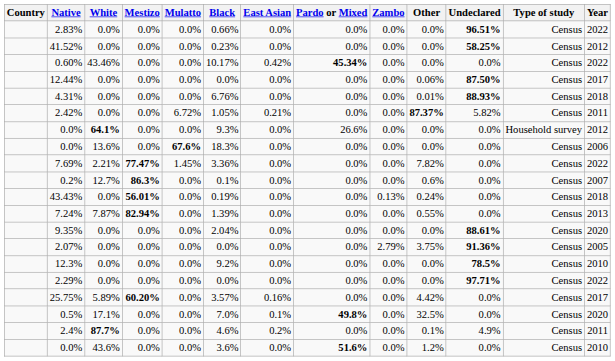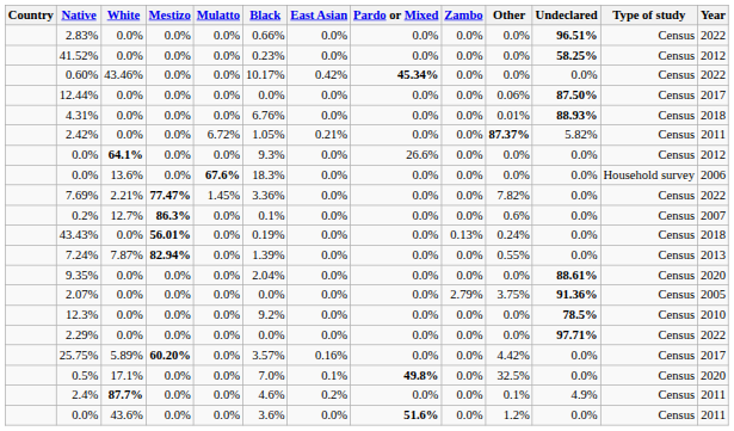 <table class="wikitable sortable" style="text-align: right">
 <tr style="background:#e8e8e8;">
 <th>Country</th>
 <th><a href='#'>Native</a></th>
 <th><a href='#'>White</a></th>
 <th><a href='#'>Mestizo</a></th>
 <th><a href='#'>Mulatto</a></th>
 <th><a href='#'>Black</a></th>
 <th><a href='#'>East Asian</a></th>
 <th><a href='#'>Pardo</a> or <a href='#'>Mixed</a></th>
 <th><a href='#'>Zambo</a></th>
 <th>Other</th>
 <th>Undeclared</th>
 <th>Type of study</th>
 <th>Year</th>
 </tr>
 <tr>
 <td style="text-align:left;"></td>
 <td>2.83%</td>
 <td>0.0%</td>
 <td>0.0%</td>
 <td>0.0%</td>
 <td>0.66%</td>
 <td>0.0%</td>
 <td>0.0%</td>
 <td>0.0%</td>
 <td>0.0%</td>
 <td><strong>96.51%</strong></td>
 <td>Census</td>
 <td>2022</td>
 </tr>
 <tr>
 <td style="text-align:left;"></td>
 <td>41.52%</td>
 <td>0.0%</td>
 <td>0.0%</td>
 <td>0.0%</td>
 <td>0.23%</td>
 <td>0.0%</td>
 <td>0.0%</td>
 <td>0.0%</td>
 <td>0.0%</td>
 <td><strong>58.25%</strong></td>
 <td>Census</td>
 <td>2012</td>
 </tr>
 <tr>
 <td style="text-align:left;"></td>
 <td>0.60%</td>
 <td>43.46%</td>
 <td>0.0%</td>
 <td>0.0%</td>
 <td>10.17%</td>
 <td>0.42%</td>
 <td><strong>45.34%</strong></td>
 <td>0.0%</td>
 <td>0.0%</td>
 <td>0.0%</td>
 <td>Census</td>
 <td>2022</td>
 </tr>
 <tr>
 <td style="text-align:left;"></td>
 <td>12.44%</td>
 <td>0.0%</td>
 <td>0.0%</td>
 <td>0.0%</td>
 <td>0.0%</td>
 <td>0.0%</td>
 <td>0.0%</td>
 <td>0.0%</td>
 <td>0.06%</td>
 <td><strong>87.50%</strong></td>
 <td>Census</td>
 <td>2017</td>
 </tr>
 <tr>
 <td style="text-align:left;"></td>
 <td>4.31%</td>
 <td>0.0%</td>
 <td>0.0%</td>
 <td>0.0%</td>
 <td>6.76%</td>
 <td>0.0%</td>
 <td>0.0%</td>
 <td>0.0%</td>
 <td>0.01%</td>
 <td><strong>88.93%</strong></td>
 <td>Census</td>
 <td>2018</td>
 </tr>
 <tr>
 <td style="text-align:left;"></td>
 <td>2.42%</td>
 <td>0.0%</td>
 <td>0.0%</td>
 <td>6.72%</td>
 <td>1.05%</td>
 <td>0.21%</td>
 <td>0.0%</td>
 <td>0.0%</td>
 <td><strong>87.37%</strong></td>
 <td>5.82%</td>
 <td>Census</td>
 <td>2011</td>
 </tr>
 <tr>
 <td style="text-align:left;"></td>
 <td>0.0%</td>
 <td><strong>64.1%</strong></td>
 <td>0.0%</td>
 <td>0.0%</td>
 <td>9.3%</td>
 <td>0.0%</td>
 <td>26.6%</td>
 <td>0.0%</td>
 <td>0.0%</td>
 <td>0.0%</td>
-<td>Household survey</td>
+<td>Census</td>
 <td>2012</td>
 </tr>
 <tr>
 <td style="text-align:left;"></td>
 <td>0.0%</td>
 <td>13.6%</td>
 <td>0.0%</td>
 <td><strong>67.6%</strong></td>
 <td>18.3%</td>
 <td>0.0%</td>
 <td>0.0%</td>
 <td>0.0%</td>
 <td>0.0%</td>
 <td>0.0%</td>
-<td>Census</td>
+<td>Household survey</td>
 <td>2006</td>
 </tr>
 <tr>
 <td style="text-align:left;"></td>
 <td>7.69%</td>
 <td>2.21%</td>
 <td><strong>77.47%</strong></td>
 <td>1.45%</td>
 <td>3.36%</td>
 <td>0.0%</td>
 <td>0.0%</td>
 <td>0.0%</td>
 <td>7.82%</td>
 <td>0.0%</td>
 <td>Census</td>
 <td>2022</td>
 </tr>
 <tr>
 <td style="text-align:left;"></td>
 <td>0.2%</td>
 <td>12.7%</td>
 <td><strong>86.3%</strong></td>
 <td>0.0%</td>
 <td>0.1%</td>
 <td>0.0%</td>
 <td>0.0%</td>
 <td>0.0%</td>
 <td>0.6%</td>
 <td>0.0%</td>
 <td>Census</td>
 <td>2007</td>
 </tr>
 <tr>
 <td style="text-align:left;"></td>
 <td>43.43%</td>
 <td>0.0%</td>
 <td><strong>56.01%</strong></td>
 <td>0.0%</td>
 <td>0.19%</td>
 <td>0.0%</td>
 <td>0.0%</td>
 <td>0.13%</td>
 <td>0.24%</td>
 <td>0.0%</td>
 <td>Census</td>
 <td>2018</td>
 </tr>
 <tr>
 <td style="text-align:left;"></td>
 <td>7.24%</td>
 <td>7.87%</td>
 <td><strong>82.94%</strong></td>
 <td>0.0%</td>
 <td>1.39%</td>
 <td>0.0%</td>
 <td>0.0%</td>
 <td>0.0%</td>
 <td>0.55%</td>
 <td>0.0%</td>
 <td>Census</td>
 <td>2013</td>
 </tr>
 <tr>
 <td style="text-align:left;"></td>
 <td>9.35%</td>
 <td>0.0%</td>
 <td>0.0%</td>
 <td>0.0%</td>
 <td>2.04%</td>
 <td>0.0%</td>
 <td>0.0%</td>
 <td>0.0%</td>
 <td>0.0%</td>
 <td><strong>88.61%</strong></td>
 <td>Census</td>
 <td>2020</td>
 </tr>
 <tr>
 <td style="text-align:left;"></td>
 <td>2.07%</td>
 <td>0.0%</td>
 <td>0.0%</td>
 <td>0.0%</td>
 <td>0.0%</td>
 <td>0.0%</td>
 <td>0.0%</td>
 <td>2.79%</td>
 <td>3.75%</td>
 <td><strong>91.36%</strong></td>
 <td>Census</td>
 <td>2005</td>
 </tr>
 <tr>
 <td style="text-align:left;"></td>
 <td>12.3%</td>
 <td>0.0%</td>
 <td>0.0%</td>
 <td>0.0%</td>
 <td>9.2%</td>
 <td>0.0%</td>
 <td>0.0%</td>
 <td>0.0%</td>
 <td>0.0%</td>
 <td><strong>78.5%</strong></td>
 <td>Census</td>
 <td>2010</td>
 </tr>
 <tr>
 <td style="text-align:left;"></td>
 <td>2.29%</td>
 <td>0.0%</td>
 <td>0.0%</td>
 <td>0.0%</td>
 <td>0.0%</td>
 <td>0.0%</td>
 <td>0.0%</td>
 <td>0.0%</td>
 <td>0.0%</td>
 <td><strong>97.71%</strong></td>
 <td>Census</td>
 <td>2022</td>
 </tr>
 <tr>
 <td style="text-align:left;"></td>
 <td>25.75%</td>
 <td>5.89%</td>
 <td><strong>60.20%</strong></td>
 <td>0.0%</td>
 <td>3.57%</td>
 <td>0.16%</td>
 <td>0.0%</td>
 <td>0.0%</td>
 <td>4.42%</td>
 <td>0.0%</td>
 <td>Census</td>
 <td>2017</td>
 </tr>
 <tr>
 <td style="text-align:left;"></td>
 <td>0.5%</td>
 <td>17.1%</td>
 <td>0.0%</td>
 <td>0.0%</td>
 <td>7.0%</td>
 <td>0.1%</td>
 <td><strong>49.8%</strong></td>
 <td>0.0%</td>
 <td>32.5%</td>
 <td>0.0%</td>
 <td>Census</td>
 <td>2020</td>
 </tr>
 <tr>
 <td style="text-align:left;"></td>
 <td>2.4%</td>
 <td><strong>87.7%</strong></td>
 <td>0.0%</td>
 <td>0.0%</td>
 <td>4.6%</td>
 <td>0.2%</td>
 <td>0.0%</td>
 <td>0.0%</td>
 <td>0.1%</td>
 <td>4.9%</td>
 <td>Census</td>
 <td>2011</td>
 </tr>
 <tr>
 <td style="text-align:left;"></td>
 <td>0.0%</td>
 <td>43.6%</td>
 <td>0.0%</td>
 <td>0.0%</td>
 <td>3.6%</td>
 <td>0.0%</td>
 <td><strong>51.6%</strong></td>
 <td>0.0%</td>
 <td>1.2%</td>
 <td>0.0%</td>
 <td>Census</td>
-<td>2010</td>
+<td>2011</td>
 </tr>
 </table>
